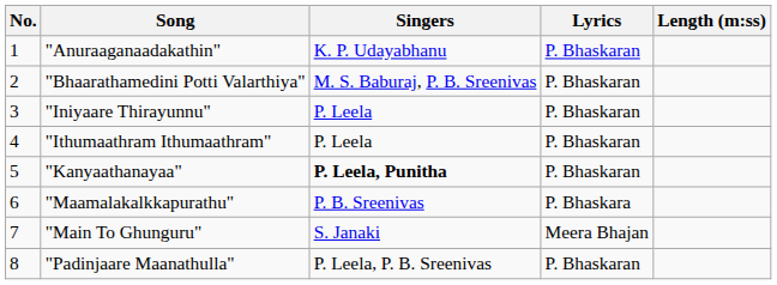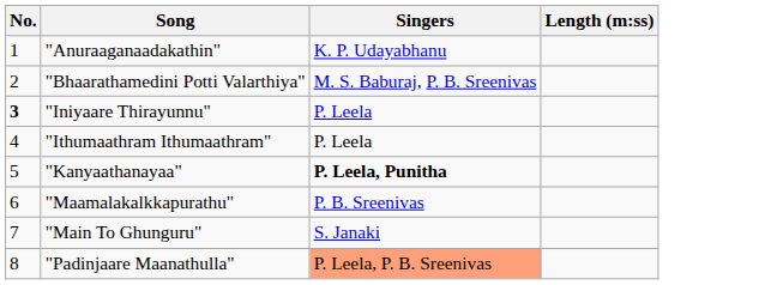 <table class="wikitable" style="font-size:95%;">
 <tr>
 <th>No.</th>
 <th>Song</th>
 <th>Singers</th>
-<th>Lyrics</th>
 <th>Length (m:ss)</th>
 </tr>
 <tr>
 <td>1</td>
 <td>"Anuraaganaadakathin"</td>
 <td><a href='#'>K. P. Udayabhanu</a></td>
-<td><a href='#'>P. Bhaskaran</a></td>
 <td></td>
 </tr>
 <tr>
 <td>2</td>
 <td>"Bhaarathamedini Potti Valarthiya"</td>
 <td><a href='#'>M. S. Baburaj</a>, <a href='#'>P. B. Sreenivas</a></td>
-<td>P. Bhaskaran</td>
 <td></td>
 </tr>
 <tr>
-<td>3</td>
+<td><strong>3</strong></td>
 <td>"Iniyaare Thirayunnu"</td>
 <td><a href='#'>P. Leela</a></td>
-<td>P. Bhaskaran</td>
 <td></td>
 </tr>
 <tr>
 <td>4</td>
 <td>"Ithumaathram Ithumaathram"</td>
 <td>P. Leela</td>
-<td>P. Bhaskaran</td>
 <td></td>
 </tr>
 <tr>
 <td>5</td>
 <td>"Kanyaathanayaa"</td>
 <td><strong>P. Leela, Punitha</strong></td>
-<td>P. Bhaskaran</td>
 <td></td>
 </tr>
 <tr>
 <td>6</td>
 <td>"Maamalakalkkapurathu"</td>
 <td><a href='#'>P. B. Sreenivas</a></td>
-<td>P. Bhaskara</td>
 <td></td>
 </tr>
 <tr>
 <td>7</td>
 <td>"Main To Ghunguru"</td>
 <td><a href='#'>S. Janaki</a></td>
-<td>Meera Bhajan</td>
 <td></td>
 </tr>
 <tr>
 <td>8</td>
 <td>"Padinjaare Maanathulla"</td>
-<td>P. Leela, P. B. Sreenivas</td>
-<td>P. Bhaskaran</td>
+<td style="background: lightsalmon;">P. Leela, P. B. Sreenivas</td>
 <td></td>
 </tr>
 </table>
